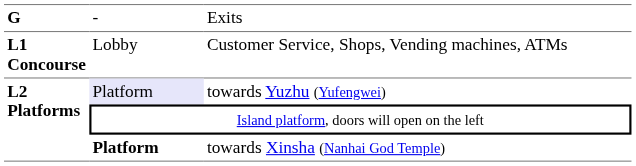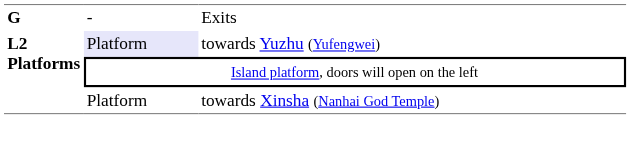 <table table border=0 cellspacing=0 cellpadding=3>
 <tr>
 <td style="border-top:solid 1px gray;" width=50 valign=top><strong>G</strong></td>
 <td style="border-top:solid 1px gray;" width=100 valign=top>-</td>
 <td style="border-top:solid 1px gray;" width=390 valign=top>Exits</td>
-</tr>
-<tr>
-<td style="border-bottom:solid 1px gray; border-top:solid 1px gray;" valign=top width=50><strong>L1<br>Concourse</strong></td>
-<td style="border-bottom:solid 1px gray; border-top:solid 1px gray;" valign=top width=100>Lobby</td>
-<td style="border-bottom:solid 1px gray; border-top:solid 1px gray;" valign=top width=390>Customer Service, Shops, Vending machines, ATMs</td>
 </tr>
 <tr>
 <td style="border-bottom:solid 1px gray;" rowspan=3 valign=top><strong>L2<br>Platforms</strong></td>
 <td style="background: lavender;">Platform </td>
 <td>  towards <a href='#'>Yuzhu</a> <small>(<a href='#'>Yufengwei</a>)</small></td>
 </tr>
 <tr>
 <td style="border-right:solid 2px black;border-left:solid 2px black;border-top:solid 2px black;border-bottom:solid 2px black;text-align:center;" colspan=2><small><a href='#'>Island platform</a>, doors will open on the left</small></td>
 </tr>
 <tr>
-<td style="border-bottom:solid 1px gray;"><strong>Platform </strong></td>
+<td style="border-bottom:solid 1px gray;">Platform </td>
 <td style="border-bottom:solid 1px gray;"> towards <a href='#'>Xinsha</a> <small>(<a href='#'>Nanhai God Temple</a>) </small></td>
 </tr>
 </table>
